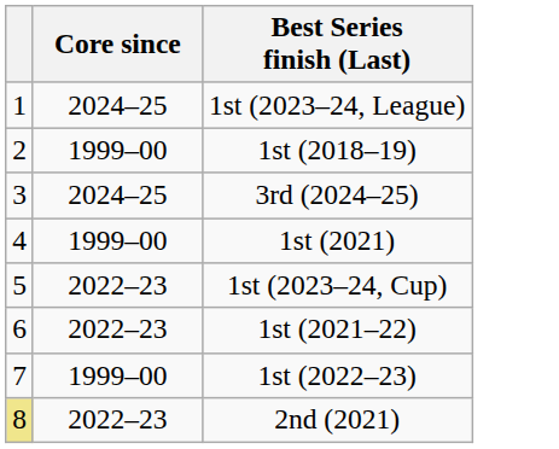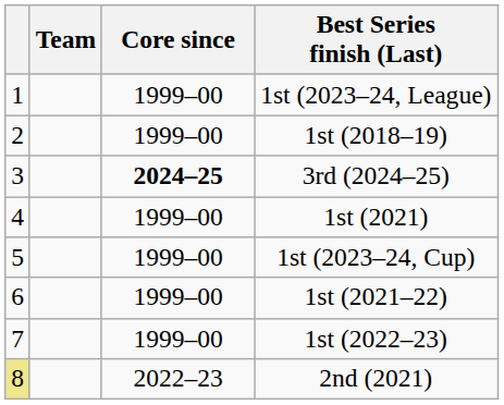 <table class="wikitable sortable" style="text-align: center;">
 <tr>
 <th></th>
+<th>Team</th>
 <th style="width:5.5em;">Core since</th>
 <th>Best Series <br> finish (Last)</th>
 </tr>
 <tr>
 <td>1</td>
-<td>2024–25</td>
+<td align="left"></td>
+<td>1999–00</td>
 <td>1st (2023–24, League)</td>
 </tr>
 <tr>
 <td>2</td>
+<td align="left"></td>
 <td>1999–00</td>
 <td>1st (2018–19)</td>
 </tr>
 <tr>
 <td>3</td>
-<td>2024–25</td>
+<td align="left"></td>
+<td><strong>2024–25</strong></td>
 <td>3rd (2024–25)</td>
 </tr>
 <tr>
 <td>4</td>
+<td align="left"></td>
 <td>1999–00</td>
 <td>1st (2021)</td>
 </tr>
 <tr>
 <td>5</td>
-<td>2022–23</td>
+<td align="left"></td>
+<td>1999–00</td>
 <td>1st (2023–24, Cup)</td>
 </tr>
 <tr>
 <td>6</td>
-<td>2022–23</td>
+<td align="left"></td>
+<td>1999–00</td>
 <td>1st (2021–22)</td>
 </tr>
 <tr>
 <td>7</td>
+<td align="left"></td>
 <td>1999–00</td>
 <td>1st (2022–23)</td>
 </tr>
 <tr>
 <td style="background: khaki;">8</td>
+<td align="left"></td>
 <td>2022–23</td>
 <td>2nd (2021)</td>
 </tr>
 </table>
